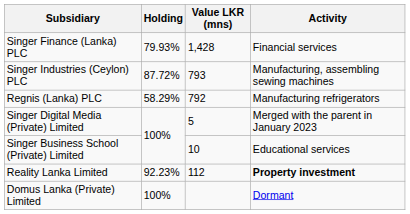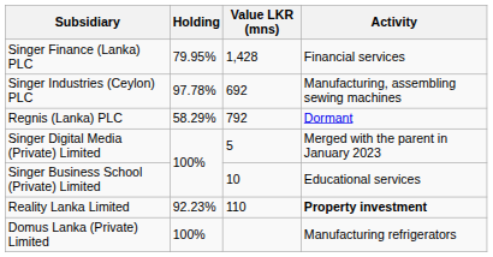 <table class="wikitable">
 <tr>
 <th>Subsidiary</th>
 <th>Holding</th>
 <th>Value LKR (mns)</th>
 <th>Activity</th>
 </tr>
 <tr>
 <td>Singer Finance (Lanka) PLC</td>
-<td>79.93%</td>
+<td>79.95%</td>
 <td>1,428</td>
 <td>Financial services</td>
 </tr>
 <tr>
 <td>Singer Industries (Ceylon) PLC</td>
-<td>87.72%</td>
-<td>793</td>
+<td>97.78%</td>
+<td>692</td>
 <td>Manufacturing, assembling sewing machines</td>
 </tr>
 <tr>
 <td>Regnis (Lanka) PLC</td>
 <td>58.29%</td>
 <td>792</td>
-<td>Manufacturing refrigerators</td>
+<td><a href='#'>Dormant</a></td>
 </tr>
 <tr>
 <td>Singer Digital Media (Private) Limited</td>
 <td rowspan="2">100%</td>
 <td>5</td>
 <td>Merged with the parent in January 2023</td>
 </tr>
 <tr>
 <td>Singer Business School (Private) Limited</td>
 <td>10</td>
 <td>Educational services</td>
 </tr>
 <tr>
 <td>Reality Lanka Limited</td>
 <td>92.23%</td>
-<td>112</td>
+<td>110</td>
 <td><strong>Property investment</strong></td>
 </tr>
 <tr>
 <td>Domus Lanka (Private) Limited</td>
 <td>100%</td>
 <td></td>
-<td><a href='#'>Dormant</a></td>
+<td>Manufacturing refrigerators</td>
 </tr>
 </table>
